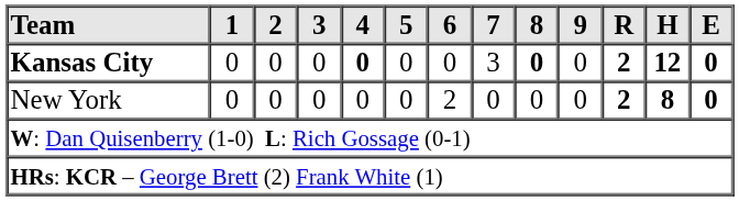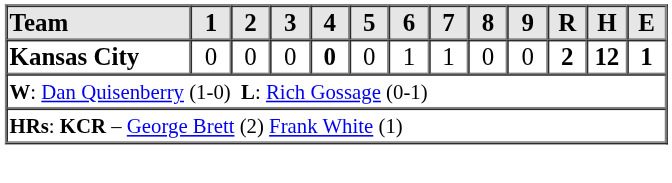 <table border=1 cellspacing=0 width=425 style="margin-left:3em;">
 <tr style="text-align:center; background-color:#e6e6e6;">
 <th align=left width=28%>Team</th>
 <th width=6%>1</th>
 <th width=6%>2</th>
 <th width=6%>3</th>
 <th width=6%>4</th>
 <th width=6%>5</th>
 <th width=6%>6</th>
 <th width=6%>7</th>
 <th width=6%>8</th>
 <th width=6%>9</th>
 <th width=6%>R</th>
 <th width=6%>H</th>
 <th width=6%>E</th>
 </tr>
 <tr style="text-align:center;">
 <td align=left><strong>Kansas City</strong></td>
 <td>0</td>
 <td>0</td>
 <td>0</td>
 <td><strong>0</strong></td>
 <td>0</td>
+<td>1</td>
+<td>1</td>
 <td>0</td>
-<td>3</td>
-<td><strong>0</strong></td>
 <td>0</td>
 <td><strong>2</strong></td>
 <td><strong>12</strong></td>
-<td><strong>0</strong></td>
-</tr>
-<tr style="text-align:center;">
-<td align=left>New York</td>
-<td>0</td>
-<td>0</td>
-<td>0</td>
-<td>0</td>
-<td>0</td>
-<td>2</td>
-<td>0</td>
-<td>0</td>
-<td>0</td>
-<td><strong>2</strong></td>
-<td><strong>8</strong></td>
-<td><strong>0</strong></td>
+<td><strong>1</strong></td>
 </tr>
 <tr style="text-align:left;">
 <td colspan=13><small><strong>W</strong>: <a href='#'>Dan Quisenberry</a> (1-0)  <strong>L</strong>: <a href='#'>Rich Gossage</a> (0-1)</small></td>
 </tr>
 <tr style="text-align:left;">
 <td colspan=13><small><strong>HRs</strong>: <strong>KCR</strong> – <a href='#'>George Brett</a> (2) <a href='#'>Frank White</a> (1)</small></td>
 </tr>
 </table>
